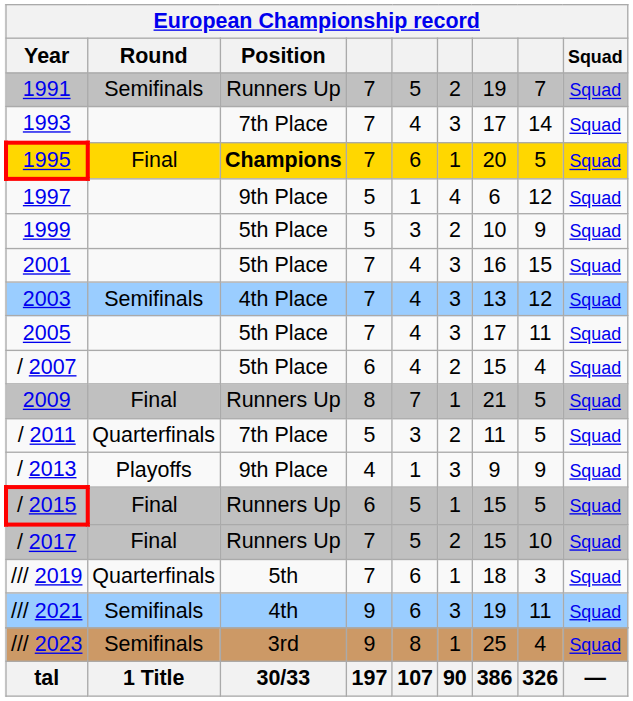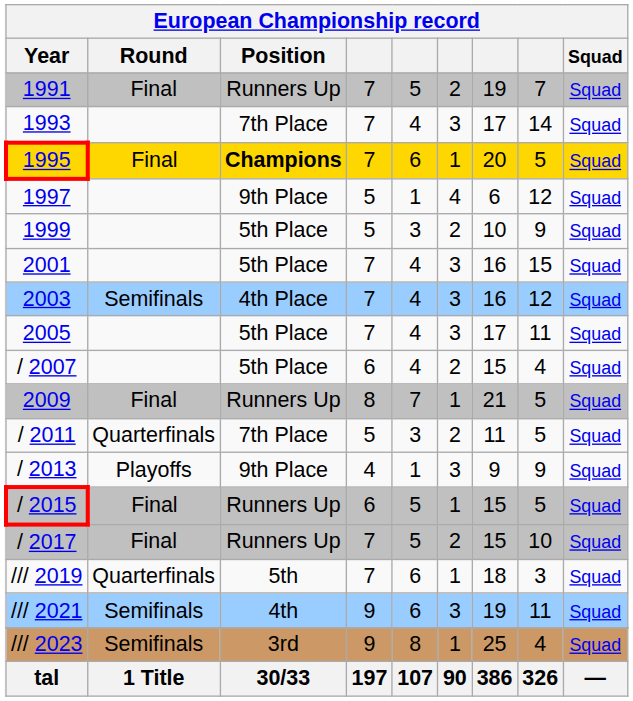 <table class="wikitable" style="text-align: center;">
 <tr>
 <th colspan=19><a href='#'>European Championship record</a></th>
 </tr>
 <tr>
 <th>Year</th>
 <th>Round</th>
 <th>Position</th>
 <th></th>
 <th></th>
 <th></th>
 <th></th>
 <th></th>
 <th><small>Squad</small></th>
 </tr>
 <tr bgcolor=silver>
 <td> <a href='#'>1991</a></td>
-<td>Semifinals</td>
+<td>Final</td>
 <td>Runners Up</td>
 <td>7</td>
 <td>5</td>
 <td>2</td>
 <td>19</td>
 <td>7</td>
 <td><small><a href='#'>Squad</a></small></td>
 </tr>
 <tr>
 <td> <a href='#'>1993</a></td>
 <td></td>
 <td>7th Place</td>
 <td>7</td>
 <td>4</td>
 <td>3</td>
 <td>17</td>
 <td>14</td>
 <td><small><a href='#'>Squad</a></small></td>
 </tr>
 <tr bgcolor=gold>
 <td style="border: 3px solid red"> <a href='#'>1995</a></td>
 <td>Final</td>
 <td><strong>Champions</strong></td>
 <td>7</td>
 <td>6</td>
 <td>1</td>
 <td>20</td>
 <td>5</td>
 <td><small><a href='#'>Squad</a></small></td>
 </tr>
 <tr>
 <td> <a href='#'>1997</a></td>
 <td></td>
 <td>9th Place</td>
 <td>5</td>
 <td>1</td>
 <td>4</td>
 <td>6</td>
 <td>12</td>
 <td><small><a href='#'>Squad</a></small></td>
 </tr>
 <tr>
 <td> <a href='#'>1999</a></td>
 <td></td>
 <td>5th Place</td>
 <td>5</td>
 <td>3</td>
 <td>2</td>
 <td>10</td>
 <td>9</td>
 <td><small><a href='#'>Squad</a></small></td>
 </tr>
 <tr>
 <td> <a href='#'>2001</a></td>
 <td></td>
 <td>5th Place</td>
 <td>7</td>
 <td>4</td>
 <td>3</td>
 <td>16</td>
 <td>15</td>
 <td><small><a href='#'>Squad</a></small></td>
 </tr>
 <tr bgcolor=#9acdff>
 <td> <a href='#'>2003</a></td>
 <td>Semifinals</td>
 <td>4th Place</td>
 <td>7</td>
 <td>4</td>
 <td>3</td>
-<td>13</td>
+<td>16</td>
 <td>12</td>
 <td><small><a href='#'>Squad</a></small></td>
 </tr>
 <tr>
 <td> <a href='#'>2005</a></td>
 <td></td>
 <td>5th Place</td>
 <td>7</td>
 <td>4</td>
 <td>3</td>
 <td>17</td>
 <td>11</td>
 <td><small><a href='#'>Squad</a></small></td>
 </tr>
 <tr>
 <td>/ <a href='#'>2007</a></td>
 <td></td>
 <td>5th Place</td>
 <td>6</td>
 <td>4</td>
 <td>2</td>
 <td>15</td>
 <td>4</td>
 <td><small><a href='#'>Squad</a></small></td>
 </tr>
 <tr bgcolor=silver>
 <td> <a href='#'>2009</a></td>
 <td>Final</td>
 <td>Runners Up</td>
 <td>8</td>
 <td>7</td>
 <td>1</td>
 <td>21</td>
 <td>5</td>
 <td><small><a href='#'>Squad</a></small></td>
 </tr>
 <tr>
 <td>/ <a href='#'>2011</a></td>
 <td>Quarterfinals</td>
 <td>7th Place</td>
 <td>5</td>
 <td>3</td>
 <td>2</td>
 <td>11</td>
 <td>5</td>
 <td><small><a href='#'>Squad</a></small></td>
 </tr>
 <tr>
 <td>/ <a href='#'>2013</a></td>
 <td>Playoffs</td>
 <td>9th Place</td>
 <td>4</td>
 <td>1</td>
 <td>3</td>
 <td>9</td>
 <td>9</td>
 <td><small><a href='#'>Squad</a></small></td>
 </tr>
 <tr bgcolor=silver>
 <td style="border: 3px solid red">/ <a href='#'>2015</a></td>
 <td>Final</td>
 <td>Runners Up</td>
 <td>6</td>
 <td>5</td>
 <td>1</td>
 <td>15</td>
 <td>5</td>
 <td><small><a href='#'>Squad</a></small></td>
 </tr>
 <tr bgcolor=silver>
 <td>/ <a href='#'>2017</a></td>
 <td>Final</td>
 <td>Runners Up</td>
 <td>7</td>
 <td>5</td>
 <td>2</td>
 <td>15</td>
 <td>10</td>
 <td><small><a href='#'>Squad</a></small></td>
 </tr>
 <tr>
 <td>/// <a href='#'>2019</a></td>
 <td>Quarterfinals</td>
 <td>5th</td>
 <td>7</td>
 <td>6</td>
 <td>1</td>
 <td>18</td>
 <td>3</td>
 <td><small><a href='#'>Squad</a></small></td>
 </tr>
 <tr bgcolor=#9acdff>
 <td>/// <a href='#'>2021</a></td>
 <td>Semifinals</td>
 <td>4th</td>
 <td>9</td>
 <td>6</td>
 <td>3</td>
 <td>19</td>
 <td>11</td>
 <td><small><a href='#'>Squad</a></small></td>
 </tr>
 <tr>
 </tr>
 <tr bgcolor=cc9966>
 <td>/// <a href='#'>2023</a></td>
 <td>Semifinals</td>
 <td>3rd</td>
 <td>9</td>
 <td>8</td>
 <td>1</td>
 <td>25</td>
 <td>4</td>
 <td><small><a href='#'>Squad</a></small></td>
 </tr>
 <tr>
 <th To>tal</th>
 <th>1 Title</th>
 <th>30/33</th>
 <th>197</th>
 <th>107</th>
 <th>90</th>
 <th>386</th>
 <th>326</th>
 <th>—</th>
 </tr>
 </table>
